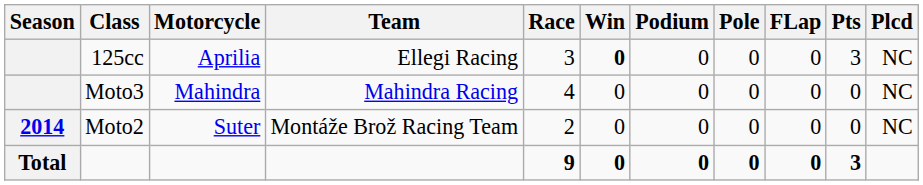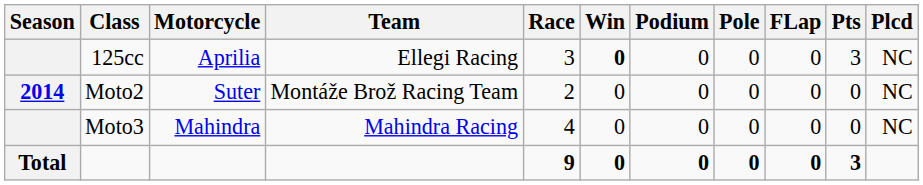 <table class="wikitable" style=text-align:right>
 <tr>
 <th>Season</th>
 <th>Class</th>
 <th>Motorcycle</th>
 <th>Team</th>
 <th>Race</th>
 <th>Win</th>
 <th>Podium</th>
 <th>Pole</th>
 <th>FLap</th>
 <th>Pts</th>
 <th>Plcd</th>
 </tr>
 <tr>
 <th></th>
 <td>125cc</td>
 <td><a href='#'>Aprilia</a></td>
 <td>Ellegi Racing</td>
 <td>3</td>
 <td><strong>0</strong></td>
 <td>0</td>
 <td>0</td>
 <td>0</td>
 <td>3</td>
 <td>NC</td>
 </tr>
 <tr>
-<th></th>
-<td>Moto3</td>
-<td><a href='#'>Mahindra</a></td>
-<td><a href='#'>Mahindra Racing</a></td>
-<td>4</td>
+<th><a href='#'>2014</a></th>
+<td>Moto2</td>
+<td><a href='#'>Suter</a></td>
+<td>Montáže Brož Racing Team</td>
+<td>2</td>
 <td>0</td>
 <td>0</td>
 <td>0</td>
 <td>0</td>
 <td>0</td>
 <td>NC</td>
 </tr>
 <tr>
-<th><a href='#'>2014</a></th>
-<td>Moto2</td>
-<td><a href='#'>Suter</a></td>
-<td>Montáže Brož Racing Team</td>
-<td>2</td>
+<th></th>
+<td>Moto3</td>
+<td><a href='#'>Mahindra</a></td>
+<td><a href='#'>Mahindra Racing</a></td>
+<td>4</td>
 <td>0</td>
 <td>0</td>
 <td>0</td>
 <td>0</td>
 <td>0</td>
 <td>NC</td>
 </tr>
 <tr>
 <th>Total</th>
 <td></td>
 <td></td>
 <td></td>
 <td><strong>9</strong></td>
 <td><strong>0</strong></td>
 <td><strong>0</strong></td>
 <td><strong>0</strong></td>
 <td><strong>0</strong></td>
 <td><strong>3</strong></td>
 <td></td>
 </tr>
 </table>
